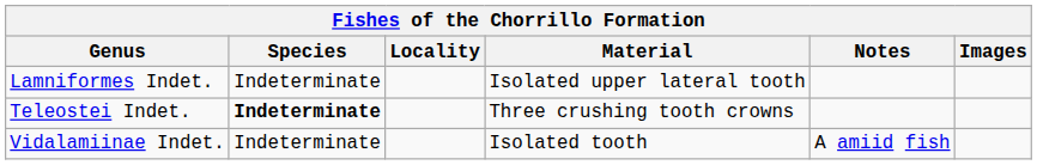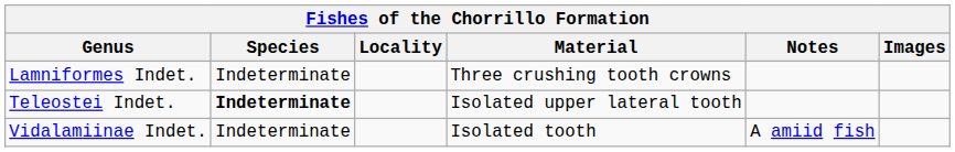 <table class="wikitable" align="center">
 <tr>
 <th colspan="7" align="center"><a href='#'>Fishes</a> of the Chorrillo Formation</th>
 </tr>
 <tr>
 <th>Genus</th>
 <th>Species</th>
 <th>Locality</th>
 <th>Material</th>
 <th>Notes</th>
 <th>Images</th>
 </tr>
 <tr>
 <td><a href='#'>Lamniformes</a> Indet.</td>
 <td>Indeterminate</td>
 <td></td>
-<td>Isolated upper lateral tooth</td>
+<td>Three crushing tooth crowns</td>
 <td></td>
 <td></td>
 </tr>
 <tr>
 <td><a href='#'>Teleostei</a> Indet.</td>
 <td><strong>Indeterminate</strong></td>
 <td></td>
-<td>Three crushing tooth crowns</td>
+<td>Isolated upper lateral tooth</td>
 <td></td>
 <td></td>
 </tr>
 <tr>
 <td><a href='#'>Vidalamiinae</a> Indet.</td>
 <td>Indeterminate</td>
 <td></td>
 <td>Isolated tooth</td>
 <td>A <a href='#'>amiid</a> <a href='#'>fish</a></td>
 <td></td>
 </tr>
 </table>
